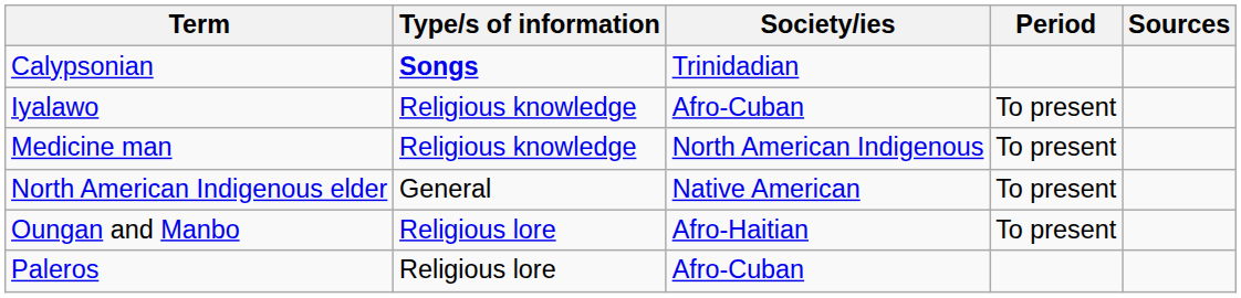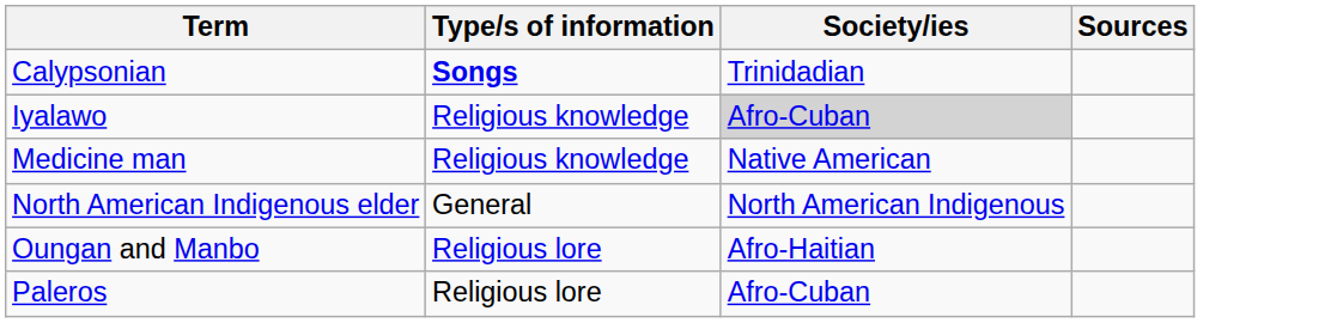 <table class="wikitable">
 <tr>
 <th>Term</th>
 <th>Type/s of information</th>
 <th>Society/ies</th>
-<th>Period</th>
 <th>Sources</th>
 </tr>
 <tr>
 <td><a href='#'>Calypsonian</a></td>
 <td><strong><a href='#'>Songs</a></strong></td>
 <td><a href='#'>Trinidadian</a></td>
 <td></td>
-<td></td>
 </tr>
 <tr>
 <td><a href='#'>Iyalawo</a></td>
 <td><a href='#'>Religious knowledge</a></td>
-<td><a href='#'>Afro-Cuban</a></td>
-<td>To present</td>
+<td style="background: lightgrey;"><a href='#'>Afro-Cuban</a></td>
 <td></td>
 </tr>
 <tr>
 <td><a href='#'>Medicine man</a></td>
 <td><a href='#'>Religious knowledge</a></td>
-<td><a href='#'>North American Indigenous</a></td>
-<td>To present</td>
+<td><a href='#'>Native American</a></td>
 <td></td>
 </tr>
 <tr>
 <td><a href='#'>North American Indigenous elder</a></td>
 <td>General</td>
-<td><a href='#'>Native American</a></td>
-<td>To present</td>
+<td><a href='#'>North American Indigenous</a></td>
 <td></td>
 </tr>
 <tr>
 <td><a href='#'>Oungan</a> and <a href='#'>Manbo</a></td>
 <td><a href='#'>Religious lore</a></td>
 <td><a href='#'>Afro-Haitian</a></td>
-<td>To present</td>
 <td></td>
 </tr>
 <tr>
 <td><a href='#'>Paleros</a></td>
 <td>Religious lore</td>
 <td><a href='#'>Afro-Cuban</a></td>
 <td></td>
-<td></td>
 </tr>
 </table>
